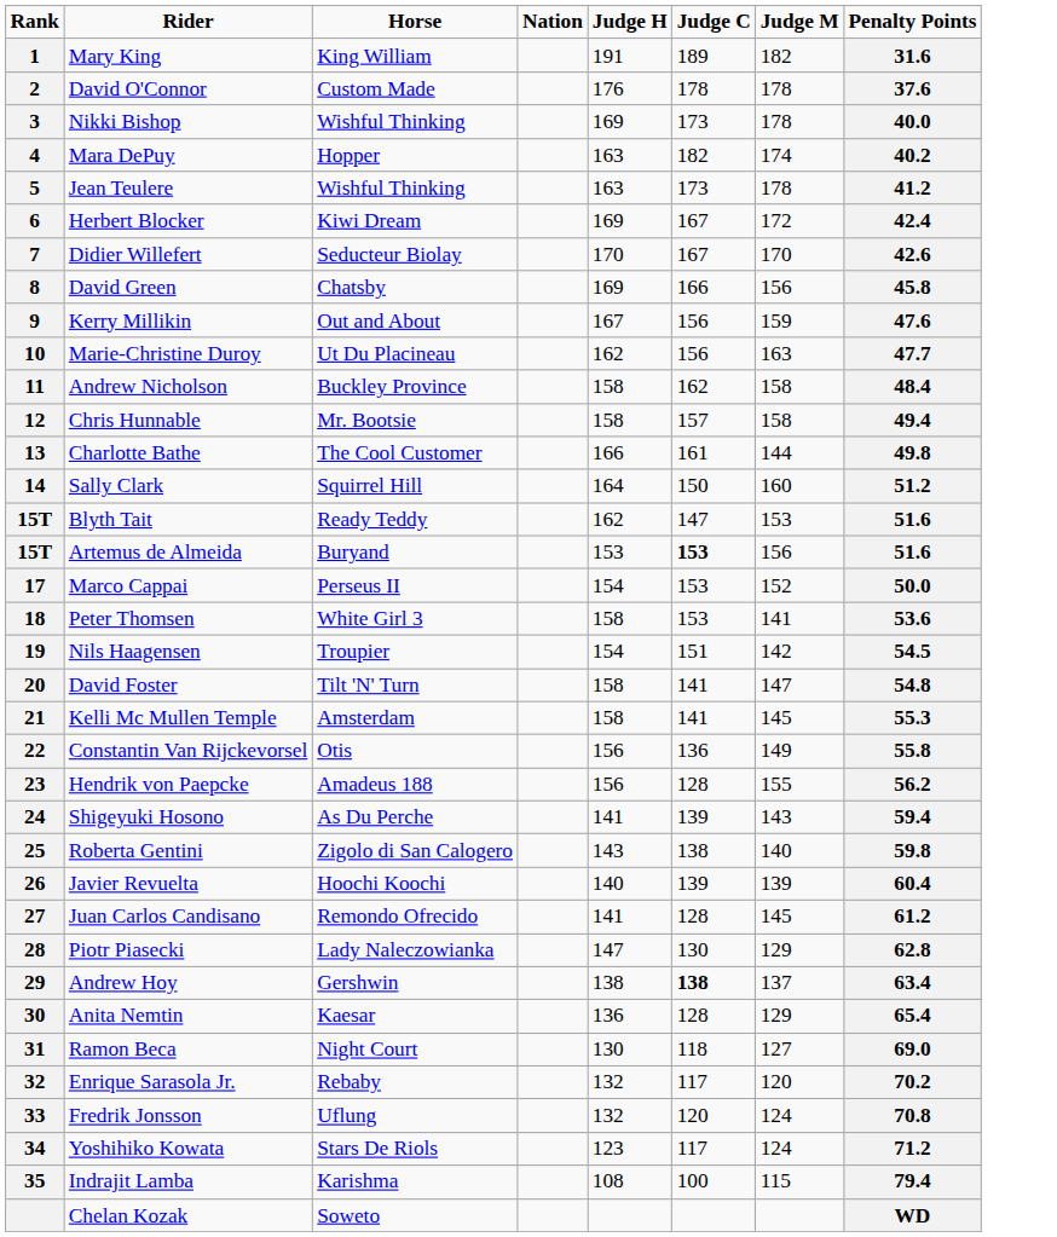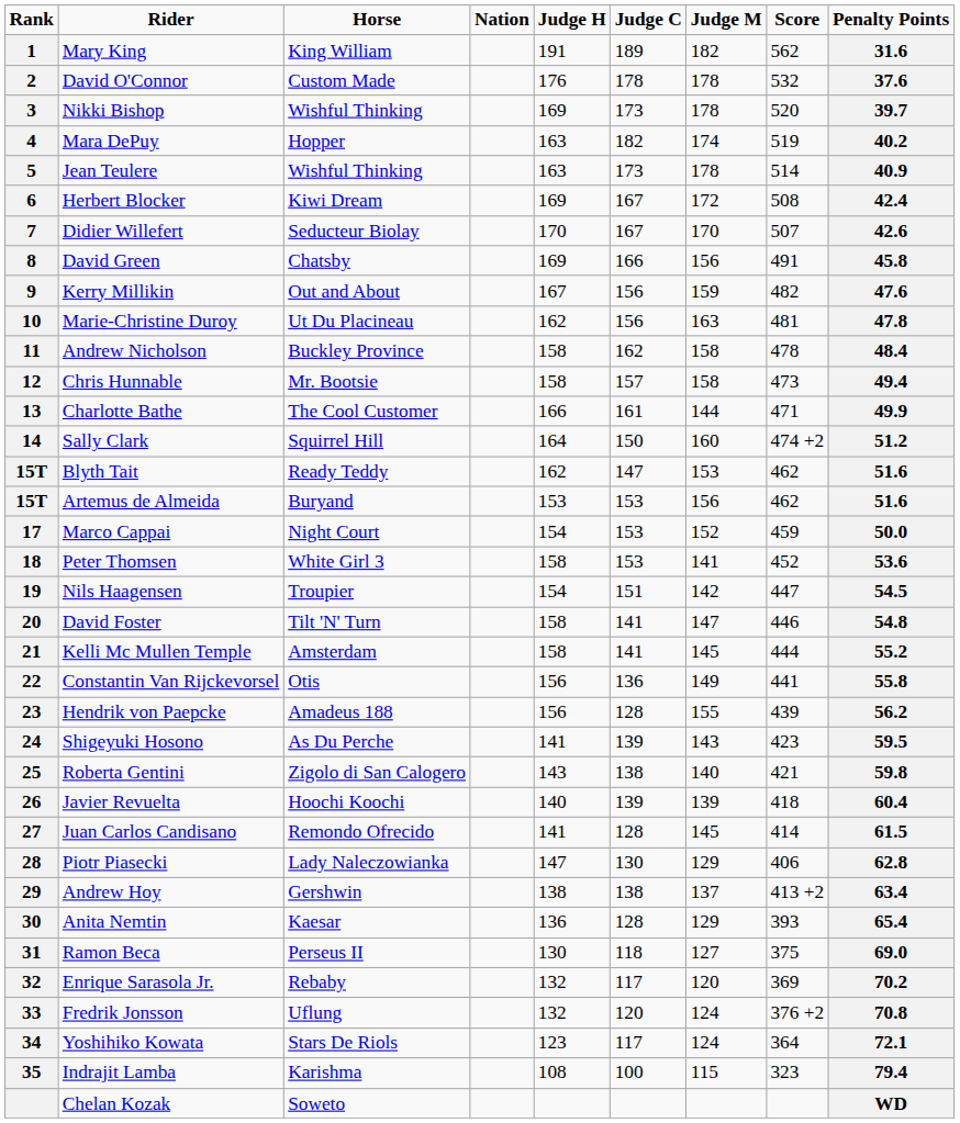 <table class="wikitable">
 <tr>
 <td align=center><strong>Rank</strong></td>
 <td align=center><strong>Rider</strong></td>
 <td align=center><strong>Horse</strong></td>
 <td align=center><strong>Nation</strong></td>
 <td align=center><strong>Judge H</strong></td>
 <td align=center><strong>Judge C</strong></td>
 <td align=center><strong>Judge M</strong></td>
+<td align=center><strong>Score</strong></td>
 <td align=center><strong>Penalty Points</strong></td>
 </tr>
 <tr>
 <th>1</th>
 <td><a href='#'>Mary King</a></td>
 <td><a href='#'>King William</a></td>
 <td></td>
 <td>191</td>
 <td>189</td>
 <td>182</td>
+<td>562</td>
 <th>31.6</th>
 </tr>
 <tr>
 <th>2</th>
 <td><a href='#'>David O'Connor</a></td>
 <td><a href='#'>Custom Made</a></td>
 <td></td>
 <td>176</td>
 <td>178</td>
 <td>178</td>
+<td>532</td>
 <th>37.6</th>
 </tr>
 <tr>
 <th>3</th>
 <td><a href='#'>Nikki Bishop</a></td>
 <td><a href='#'>Wishful Thinking</a></td>
 <td></td>
 <td>169</td>
 <td>173</td>
 <td>178</td>
-<th>40.0</th>
+<td>520</td>
+<th>39.7</th>
 </tr>
 <tr>
 <th>4</th>
 <td><a href='#'>Mara DePuy</a></td>
 <td><a href='#'>Hopper</a></td>
 <td></td>
 <td>163</td>
 <td>182</td>
 <td>174</td>
+<td>519</td>
 <th>40.2</th>
 </tr>
 <tr>
 <th>5</th>
 <td><a href='#'>Jean Teulere</a></td>
 <td><a href='#'>Wishful Thinking</a></td>
 <td></td>
 <td>163</td>
 <td>173</td>
 <td>178</td>
-<th>41.2</th>
+<td>514</td>
+<th>40.9</th>
 </tr>
 <tr>
 <th>6</th>
 <td><a href='#'>Herbert Blocker</a></td>
 <td><a href='#'>Kiwi Dream</a></td>
 <td></td>
 <td>169</td>
 <td>167</td>
 <td>172</td>
+<td>508</td>
 <th>42.4</th>
 </tr>
 <tr>
 <th>7</th>
 <td><a href='#'>Didier Willefert</a></td>
 <td><a href='#'>Seducteur Biolay</a></td>
 <td></td>
 <td>170</td>
 <td>167</td>
 <td>170</td>
+<td>507</td>
 <th>42.6</th>
 </tr>
 <tr>
 <th>8</th>
 <td><a href='#'>David Green</a></td>
 <td><a href='#'>Chatsby</a></td>
 <td></td>
 <td>169</td>
 <td>166</td>
 <td>156</td>
+<td>491</td>
 <th>45.8</th>
 </tr>
 <tr>
 <th>9</th>
 <td><a href='#'>Kerry Millikin</a></td>
 <td><a href='#'>Out and About</a></td>
 <td></td>
 <td>167</td>
 <td>156</td>
 <td>159</td>
+<td>482</td>
 <th>47.6</th>
 </tr>
 <tr>
 <th>10</th>
 <td><a href='#'>Marie-Christine Duroy</a></td>
 <td><a href='#'>Ut Du Placineau</a></td>
 <td></td>
 <td>162</td>
 <td>156</td>
 <td>163</td>
-<th>47.7</th>
+<td>481</td>
+<th>47.8</th>
 </tr>
 <tr>
 <th>11</th>
 <td><a href='#'>Andrew Nicholson</a></td>
 <td><a href='#'>Buckley Province</a></td>
 <td></td>
 <td>158</td>
 <td>162</td>
 <td>158</td>
+<td>478</td>
 <th>48.4</th>
 </tr>
 <tr>
 <th>12</th>
 <td><a href='#'>Chris Hunnable</a></td>
 <td><a href='#'>Mr. Bootsie</a></td>
 <td></td>
 <td>158</td>
 <td>157</td>
 <td>158</td>
+<td>473</td>
 <th>49.4</th>
 </tr>
 <tr>
 <th>13</th>
 <td><a href='#'>Charlotte Bathe</a></td>
 <td><a href='#'>The Cool Customer</a></td>
 <td></td>
 <td>166</td>
 <td>161</td>
 <td>144</td>
-<th>49.8</th>
+<td>471</td>
+<th>49.9</th>
 </tr>
 <tr>
 <th>14</th>
 <td><a href='#'>Sally Clark</a></td>
 <td><a href='#'>Squirrel Hill</a></td>
 <td></td>
 <td>164</td>
 <td>150</td>
 <td>160</td>
+<td>474 +2</td>
 <th>51.2</th>
 </tr>
 <tr>
 <th>15T</th>
 <td><a href='#'>Blyth Tait</a></td>
 <td><a href='#'>Ready Teddy</a></td>
 <td></td>
 <td>162</td>
 <td>147</td>
 <td>153</td>
+<td>462</td>
 <th>51.6</th>
 </tr>
 <tr>
 <th>15T</th>
 <td><a href='#'>Artemus de Almeida</a></td>
 <td><a href='#'>Buryand</a></td>
 <td></td>
 <td>153</td>
-<td><strong>153</strong></td>
+<td>153</td>
 <td>156</td>
+<td>462</td>
 <th>51.6</th>
 </tr>
 <tr>
 <th>17</th>
 <td><a href='#'>Marco Cappai</a></td>
-<td><a href='#'>Perseus II</a></td>
+<td><a href='#'>Night Court</a></td>
 <td></td>
 <td>154</td>
 <td>153</td>
 <td>152</td>
+<td>459</td>
 <th>50.0</th>
 </tr>
 <tr>
 <th>18</th>
 <td><a href='#'>Peter Thomsen</a></td>
 <td><a href='#'>White Girl 3</a></td>
 <td></td>
 <td>158</td>
 <td>153</td>
 <td>141</td>
+<td>452</td>
 <th>53.6</th>
 </tr>
 <tr>
 <th>19</th>
 <td><a href='#'>Nils Haagensen</a></td>
 <td><a href='#'>Troupier</a></td>
 <td></td>
 <td>154</td>
 <td>151</td>
 <td>142</td>
+<td>447</td>
 <th>54.5</th>
 </tr>
 <tr>
 <th>20</th>
 <td><a href='#'>David Foster</a></td>
 <td><a href='#'>Tilt 'N' Turn</a></td>
 <td></td>
 <td>158</td>
 <td>141</td>
 <td>147</td>
+<td>446</td>
 <th>54.8</th>
 </tr>
 <tr>
 <th>21</th>
 <td><a href='#'>Kelli Mc Mullen Temple</a></td>
 <td><a href='#'>Amsterdam</a></td>
 <td></td>
 <td>158</td>
 <td>141</td>
 <td>145</td>
-<th>55.3</th>
+<td>444</td>
+<th>55.2</th>
 </tr>
 <tr>
 <th>22</th>
 <td><a href='#'>Constantin Van Rijckevorsel</a></td>
 <td><a href='#'>Otis</a></td>
 <td></td>
 <td>156</td>
 <td>136</td>
 <td>149</td>
+<td>441</td>
 <th>55.8</th>
 </tr>
 <tr>
 <th>23</th>
 <td><a href='#'>Hendrik von Paepcke</a></td>
 <td><a href='#'>Amadeus 188</a></td>
 <td></td>
 <td>156</td>
 <td>128</td>
 <td>155</td>
+<td>439</td>
 <th>56.2</th>
 </tr>
 <tr>
 <th>24</th>
 <td><a href='#'>Shigeyuki Hosono</a></td>
 <td><a href='#'>As Du Perche</a></td>
 <td></td>
 <td>141</td>
 <td>139</td>
 <td>143</td>
-<th>59.4</th>
+<td>423</td>
+<th>59.5</th>
 </tr>
 <tr>
 <th>25</th>
 <td><a href='#'>Roberta Gentini</a></td>
 <td><a href='#'>Zigolo di San Calogero</a></td>
 <td></td>
 <td>143</td>
 <td>138</td>
 <td>140</td>
+<td>421</td>
 <th>59.8</th>
 </tr>
 <tr>
 <th>26</th>
 <td><a href='#'>Javier Revuelta</a></td>
 <td><a href='#'>Hoochi Koochi</a></td>
 <td></td>
 <td>140</td>
 <td>139</td>
 <td>139</td>
+<td>418</td>
 <th>60.4</th>
 </tr>
 <tr>
 <th>27</th>
 <td><a href='#'>Juan Carlos Candisano</a></td>
 <td><a href='#'>Remondo Ofrecido</a></td>
 <td></td>
 <td>141</td>
 <td>128</td>
 <td>145</td>
-<th>61.2</th>
+<td>414</td>
+<th>61.5</th>
 </tr>
 <tr>
 <th>28</th>
 <td><a href='#'>Piotr Piasecki</a></td>
 <td><a href='#'>Lady Naleczowianka</a></td>
 <td></td>
 <td>147</td>
 <td>130</td>
 <td>129</td>
+<td>406</td>
 <th>62.8</th>
 </tr>
 <tr>
 <th>29</th>
 <td><a href='#'>Andrew Hoy</a></td>
 <td><a href='#'>Gershwin</a></td>
 <td></td>
 <td>138</td>
-<td><strong>138</strong></td>
+<td>138</td>
 <td>137</td>
+<td>413 +2</td>
 <th>63.4</th>
 </tr>
 <tr>
 <th>30</th>
 <td><a href='#'>Anita Nemtin</a></td>
 <td><a href='#'>Kaesar</a></td>
 <td></td>
 <td>136</td>
 <td>128</td>
 <td>129</td>
+<td>393</td>
 <th>65.4</th>
 </tr>
 <tr>
 <th>31</th>
 <td><a href='#'>Ramon Beca</a></td>
-<td><a href='#'>Night Court</a></td>
+<td><a href='#'>Perseus II</a></td>
 <td></td>
 <td>130</td>
 <td>118</td>
 <td>127</td>
+<td>375</td>
 <th>69.0</th>
 </tr>
 <tr>
 <th>32</th>
 <td><a href='#'>Enrique Sarasola Jr.</a></td>
 <td><a href='#'>Rebaby</a></td>
 <td></td>
 <td>132</td>
 <td>117</td>
 <td>120</td>
+<td>369</td>
 <th>70.2</th>
 </tr>
 <tr>
 <th>33</th>
 <td><a href='#'>Fredrik Jonsson</a></td>
 <td><a href='#'>Uflung</a></td>
 <td></td>
 <td>132</td>
 <td>120</td>
 <td>124</td>
+<td>376 +2</td>
 <th>70.8</th>
 </tr>
 <tr>
 <th>34</th>
 <td><a href='#'>Yoshihiko Kowata</a></td>
 <td><a href='#'>Stars De Riols</a></td>
 <td></td>
 <td>123</td>
 <td>117</td>
 <td>124</td>
-<th>71.2</th>
+<td>364</td>
+<th>72.1</th>
 </tr>
 <tr>
 <th>35</th>
 <td><a href='#'>Indrajit Lamba</a></td>
 <td><a href='#'>Karishma</a></td>
 <td></td>
 <td>108</td>
 <td>100</td>
 <td>115</td>
+<td>323</td>
 <th>79.4</th>
 </tr>
 <tr>
 <th></th>
 <td><a href='#'>Chelan Kozak</a></td>
 <td><a href='#'>Soweto</a></td>
 <td></td>
 <td></td>
 <td></td>
 <td></td>
+<td></td>
 <th><strong>WD</strong></th>
 </tr>
 </table>
